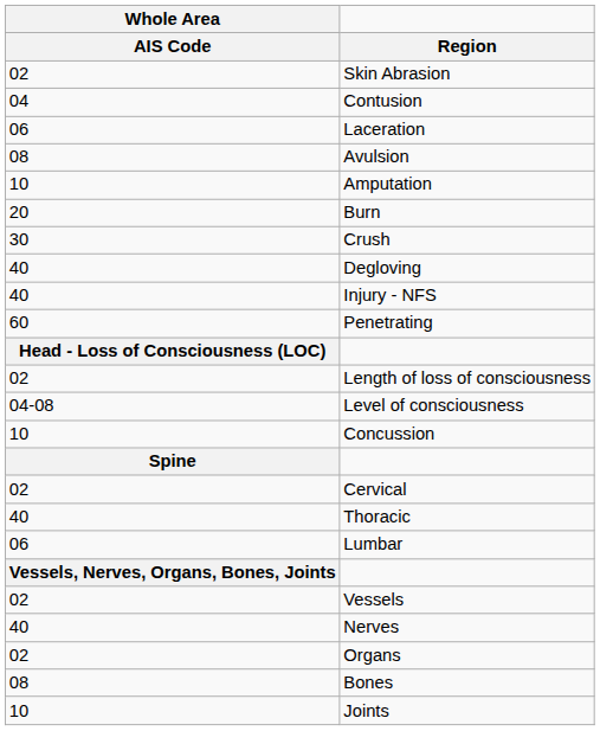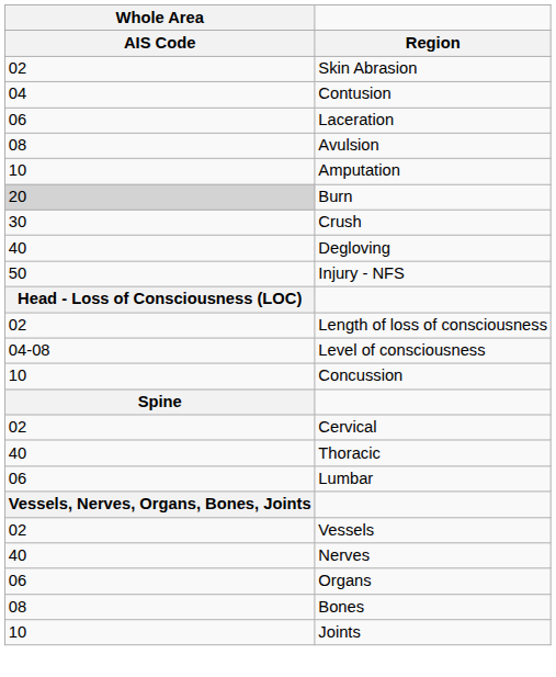 <table class="wikitable sortable">
 <tr>
 <th>Whole Area</th>
 </tr>
 <tr>
 <th>AIS Code</th>
 <th>Region</th>
 </tr>
 <tr>
 <td>02</td>
 <td>Skin Abrasion</td>
 </tr>
 <tr>
 <td>04</td>
 <td>Contusion</td>
 </tr>
 <tr>
 <td>06</td>
 <td>Laceration</td>
 </tr>
 <tr>
 <td>08</td>
 <td>Avulsion</td>
 </tr>
 <tr>
 <td>10</td>
 <td>Amputation</td>
 </tr>
 <tr>
-<td>20</td>
+<td style="background: lightgrey;">20</td>
 <td>Burn</td>
 </tr>
 <tr>
 <td>30</td>
 <td>Crush</td>
 </tr>
 <tr>
 <td>40</td>
 <td>Degloving</td>
 </tr>
 <tr>
-<td>40</td>
+<td>50</td>
 <td>Injury - NFS</td>
-</tr>
-<tr>
-<td>60</td>
-<td>Penetrating</td>
 </tr>
 <tr>
 <th>Head - Loss of Consciousness (LOC)</th>
 </tr>
 <tr>
 <td>02</td>
 <td>Length of loss of consciousness</td>
 </tr>
 <tr>
 <td>04-08</td>
 <td>Level of consciousness</td>
 </tr>
 <tr>
 <td>10</td>
 <td>Concussion</td>
 </tr>
 <tr>
 <th>Spine</th>
 </tr>
 <tr>
 <td>02</td>
 <td>Cervical</td>
 </tr>
 <tr>
 <td>40</td>
 <td>Thoracic</td>
 </tr>
 <tr>
 <td>06</td>
 <td>Lumbar</td>
 </tr>
 <tr>
 <th>Vessels, Nerves, Organs, Bones, Joints</th>
 </tr>
 <tr>
 <td>02</td>
 <td>Vessels</td>
 </tr>
 <tr>
 <td>40</td>
 <td>Nerves</td>
 </tr>
 <tr>
-<td>02</td>
+<td>06</td>
 <td>Organs</td>
 </tr>
 <tr>
 <td>08</td>
 <td>Bones</td>
 </tr>
 <tr>
 <td>10</td>
 <td>Joints</td>
 </tr>
 </table>
